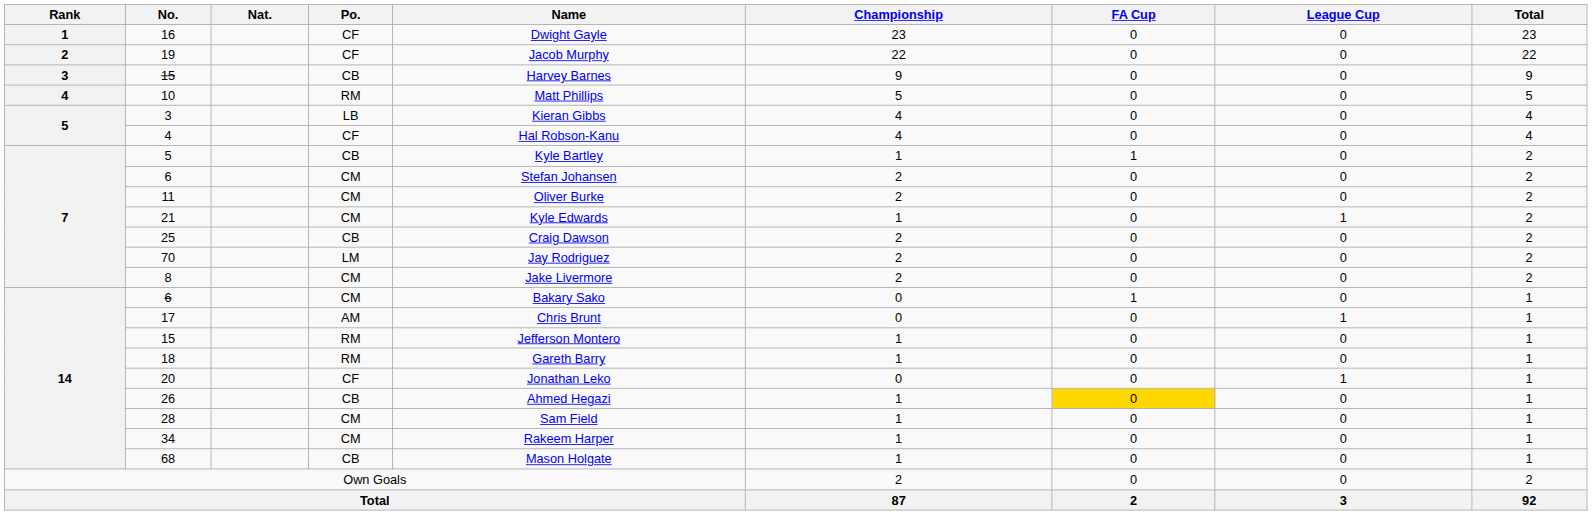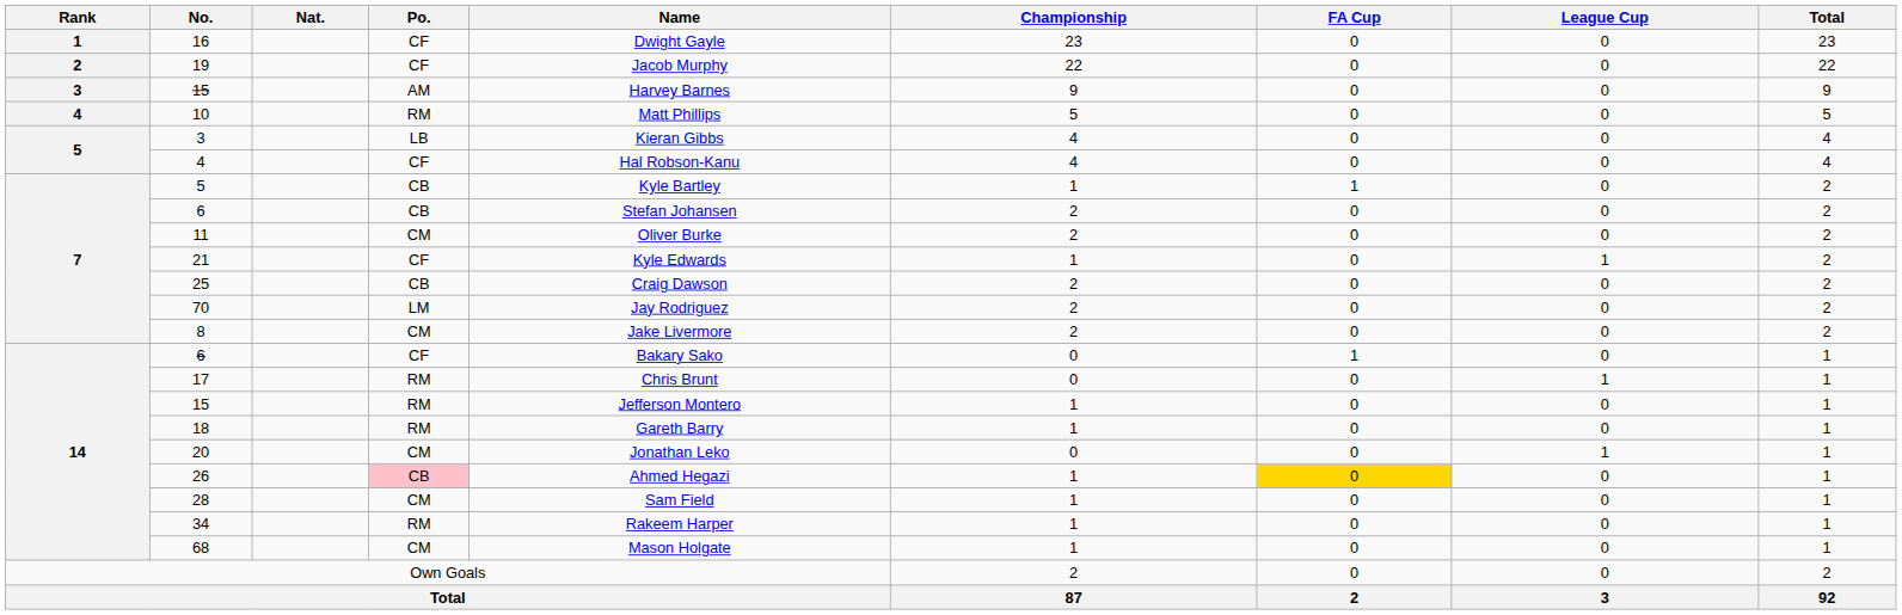 <table class="wikitable" style="text-align:center; font-size:95%; width:95%;">
 <tr>
 <th>Rank</th>
 <th>No.</th>
 <th>Nat.</th>
 <th>Po.</th>
 <th>Name</th>
 <th><a href='#'>Championship</a></th>
 <th><a href='#'>FA Cup</a></th>
 <th><a href='#'>League Cup</a></th>
 <th>Total</th>
 </tr>
 <tr>
 <th rowspan=1>1</th>
 <td>16</td>
 <td></td>
 <td>CF</td>
 <td><a href='#'>Dwight Gayle</a></td>
 <td>23</td>
 <td>0</td>
 <td>0</td>
 <td>23</td>
 </tr>
 <tr>
 <th rowspan=1>2</th>
 <td>19</td>
 <td></td>
 <td>CF</td>
 <td><a href='#'>Jacob Murphy</a></td>
 <td>22</td>
 <td>0</td>
 <td>0</td>
 <td>22</td>
 </tr>
 <tr>
 <th rowspan=1>3</th>
 <td><s>15</s></td>
 <td></td>
-<td>CB</td>
+<td>AM</td>
 <td><a href='#'>Harvey Barnes</a></td>
 <td>9</td>
 <td>0</td>
 <td>0</td>
 <td>9</td>
 </tr>
 <tr>
 <th rowspan=1>4</th>
 <td>10</td>
 <td></td>
 <td>RM</td>
 <td><a href='#'>Matt Phillips</a></td>
 <td>5</td>
 <td>0</td>
 <td>0</td>
 <td>5</td>
 </tr>
 <tr>
 <th rowspan=2>5</th>
 <td>3</td>
 <td></td>
 <td>LB</td>
 <td><a href='#'>Kieran Gibbs</a></td>
 <td>4</td>
 <td>0</td>
 <td>0</td>
 <td>4</td>
 </tr>
 <tr>
 <td>4</td>
 <td></td>
 <td>CF</td>
 <td><a href='#'>Hal Robson-Kanu</a></td>
 <td>4</td>
 <td>0</td>
 <td>0</td>
 <td>4</td>
 </tr>
 <tr>
 <th rowspan=7>7</th>
 <td>5</td>
 <td></td>
 <td>CB</td>
 <td><a href='#'>Kyle Bartley</a></td>
 <td>1</td>
 <td>1</td>
 <td>0</td>
 <td>2</td>
 </tr>
 <tr>
 <td>6</td>
 <td></td>
-<td>CM</td>
+<td>CB</td>
 <td><a href='#'>Stefan Johansen</a></td>
 <td>2</td>
 <td>0</td>
 <td>0</td>
 <td>2</td>
 </tr>
 <tr>
 <td>11</td>
 <td></td>
 <td>CM</td>
 <td><a href='#'>Oliver Burke</a></td>
 <td>2</td>
 <td>0</td>
 <td>0</td>
 <td>2</td>
 </tr>
 <tr>
 <td>21</td>
 <td></td>
-<td>CM</td>
+<td>CF</td>
 <td><a href='#'>Kyle Edwards</a></td>
 <td>1</td>
 <td>0</td>
 <td>1</td>
 <td>2</td>
 </tr>
 <tr>
 <td>25</td>
 <td></td>
 <td>CB</td>
 <td><a href='#'>Craig Dawson</a></td>
 <td>2</td>
 <td>0</td>
 <td>0</td>
 <td>2</td>
 </tr>
 <tr>
 <td>70</td>
 <td></td>
 <td>LM</td>
 <td><a href='#'>Jay Rodriguez</a></td>
 <td>2</td>
 <td>0</td>
 <td>0</td>
 <td>2</td>
 </tr>
 <tr>
 <td>8</td>
 <td></td>
 <td>CM</td>
 <td><a href='#'>Jake Livermore</a></td>
 <td>2</td>
 <td>0</td>
 <td>0</td>
 <td>2</td>
 </tr>
 <tr>
 <th rowspan=9>14</th>
 <td><s>6</s></td>
 <td></td>
-<td>CM</td>
+<td>CF</td>
 <td><a href='#'>Bakary Sako</a></td>
 <td>0</td>
 <td>1</td>
 <td>0</td>
 <td>1</td>
 </tr>
 <tr>
 <td>17</td>
 <td></td>
-<td>AM</td>
+<td>RM</td>
 <td><a href='#'>Chris Brunt</a></td>
 <td>0</td>
 <td>0</td>
 <td>1</td>
 <td>1</td>
 </tr>
 <tr>
 <td>15</td>
 <td></td>
 <td>RM</td>
 <td><a href='#'>Jefferson Montero</a></td>
 <td>1</td>
 <td>0</td>
 <td>0</td>
 <td>1</td>
 </tr>
 <tr>
 <td>18</td>
 <td></td>
 <td>RM</td>
 <td><a href='#'>Gareth Barry</a></td>
 <td>1</td>
 <td>0</td>
 <td>0</td>
 <td>1</td>
 </tr>
 <tr>
 <td>20</td>
 <td></td>
-<td>CF</td>
+<td>CM</td>
 <td><a href='#'>Jonathan Leko</a></td>
 <td>0</td>
 <td>0</td>
 <td>1</td>
 <td>1</td>
 </tr>
 <tr>
 <td>26</td>
 <td></td>
-<td>CB</td>
+<td style="background: pink;">CB</td>
 <td><a href='#'>Ahmed Hegazi</a></td>
 <td>1</td>
 <td style="background: gold;">0</td>
 <td>0</td>
 <td>1</td>
 </tr>
 <tr>
 <td>28</td>
 <td></td>
 <td>CM</td>
 <td><a href='#'>Sam Field</a></td>
 <td>1</td>
 <td>0</td>
 <td>0</td>
 <td>1</td>
 </tr>
 <tr>
 <td>34</td>
 <td></td>
-<td>CM</td>
+<td>RM</td>
 <td><a href='#'>Rakeem Harper</a></td>
 <td>1</td>
 <td>0</td>
 <td>0</td>
 <td>1</td>
 </tr>
 <tr>
 <td>68</td>
 <td></td>
-<td>CB</td>
+<td>CM</td>
 <td><a href='#'>Mason Holgate</a></td>
 <td>1</td>
 <td>0</td>
 <td>0</td>
 <td>1</td>
 </tr>
 <tr>
 <td colspan=5>Own Goals</td>
 <td>2</td>
 <td>0</td>
 <td>0</td>
 <td>2</td>
 </tr>
 <tr>
 <th colspan=5>Total</th>
 <th>87</th>
 <th>2</th>
 <th>3</th>
 <th>92</th>
 </tr>
 </table>
